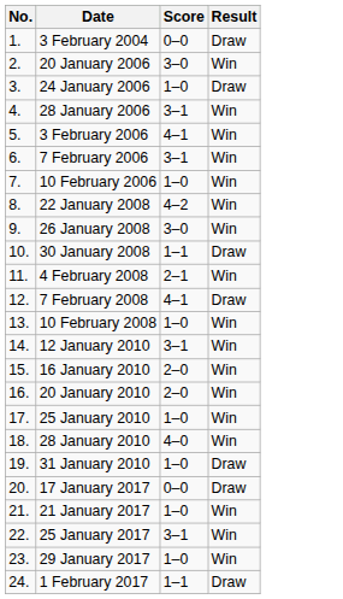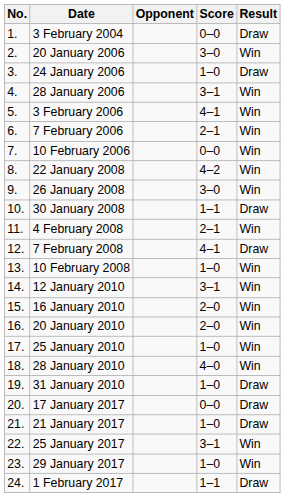 <table class="wikitable collapsible collapsed">
 <tr bgcolor="#ddffdd">
 <th>No.</th>
 <th>Date</th>
+<th>Opponent</th>
 <th>Score</th>
 <th>Result</th>
 </tr>
 <tr>
 <td>1.</td>
 <td>3 February 2004</td>
+<td></td>
 <td>0–0</td>
 <td>Draw</td>
 </tr>
 <tr>
 <td>2.</td>
 <td>20 January 2006</td>
+<td></td>
 <td>3–0</td>
 <td>Win</td>
 </tr>
 <tr>
 <td>3.</td>
 <td>24 January 2006</td>
+<td></td>
 <td>1–0</td>
 <td>Draw</td>
 </tr>
 <tr>
 <td>4.</td>
 <td>28 January 2006</td>
+<td></td>
 <td>3–1</td>
 <td>Win</td>
 </tr>
 <tr>
 <td>5.</td>
 <td>3 February 2006</td>
+<td></td>
 <td>4–1</td>
 <td>Win</td>
 </tr>
 <tr>
 <td>6.</td>
 <td>7 February 2006</td>
-<td>3–1</td>
+<td></td>
+<td>2–1</td>
 <td>Win</td>
 </tr>
 <tr>
 <td>7.</td>
 <td>10 February 2006</td>
-<td>1–0</td>
+<td></td>
+<td>0–0 </td>
 <td>Win</td>
 </tr>
 <tr>
 <td>8.</td>
 <td>22 January 2008</td>
+<td></td>
 <td>4–2</td>
 <td>Win</td>
 </tr>
 <tr>
 <td>9.</td>
 <td>26 January 2008</td>
+<td></td>
 <td>3–0</td>
 <td>Win</td>
 </tr>
 <tr>
 <td>10.</td>
 <td>30 January 2008</td>
+<td></td>
 <td>1–1</td>
 <td>Draw</td>
 </tr>
 <tr>
 <td>11.</td>
 <td>4 February 2008</td>
+<td></td>
 <td>2–1</td>
 <td>Win</td>
 </tr>
 <tr>
 <td>12.</td>
 <td>7 February 2008</td>
+<td></td>
 <td>4–1</td>
 <td>Draw</td>
 </tr>
 <tr>
 <td>13.</td>
 <td>10 February 2008</td>
+<td></td>
 <td>1–0</td>
 <td>Win</td>
 </tr>
 <tr>
 <td>14.</td>
 <td>12 January 2010</td>
+<td></td>
 <td>3–1</td>
 <td>Win</td>
 </tr>
 <tr>
 <td>15.</td>
 <td>16 January 2010</td>
+<td></td>
 <td>2–0</td>
 <td>Win</td>
 </tr>
 <tr>
 <td>16.</td>
 <td>20 January 2010</td>
+<td></td>
 <td>2–0</td>
 <td>Win</td>
 </tr>
 <tr>
 <td>17.</td>
 <td>25 January 2010</td>
+<td></td>
 <td>1–0</td>
 <td>Win</td>
 </tr>
 <tr>
 <td>18.</td>
 <td>28 January 2010</td>
+<td></td>
 <td>4–0</td>
 <td>Win</td>
 </tr>
 <tr>
 <td>19.</td>
 <td>31 January 2010</td>
+<td></td>
 <td>1–0</td>
 <td>Draw</td>
 </tr>
 <tr>
 <td>20.</td>
 <td>17 January 2017</td>
+<td></td>
 <td>0–0</td>
 <td>Draw</td>
 </tr>
 <tr>
 <td>21.</td>
 <td>21 January 2017</td>
+<td></td>
 <td>1–0</td>
-<td>Win</td>
+<td>Draw</td>
 </tr>
 <tr>
 <td>22.</td>
 <td>25 January 2017</td>
+<td></td>
 <td>3–1</td>
 <td>Win</td>
 </tr>
 <tr>
 <td>23.</td>
 <td>29 January 2017</td>
+<td></td>
 <td>1–0</td>
 <td>Win</td>
 </tr>
 <tr>
 <td>24.</td>
 <td>1 February 2017</td>
+<td></td>
 <td>1–1 </td>
 <td>Draw</td>
 </tr>
 </table>
